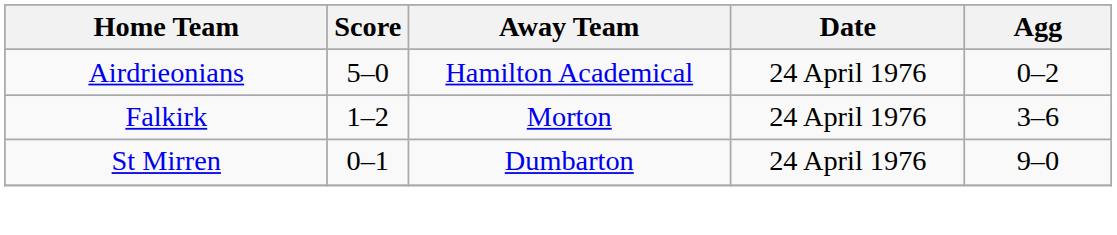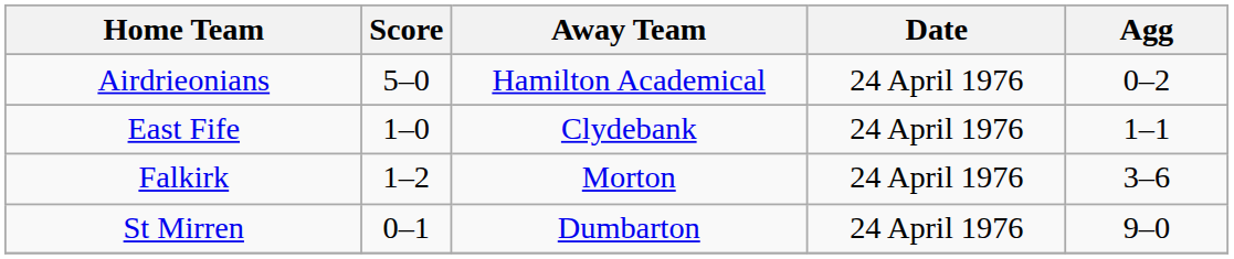 <table class="wikitable" style="text-align:center;">
 <tr>
 <th width=175>Home Team</th>
 <th width=20>Score</th>
 <th width=175>Away Team</th>
 <th width= 125>Date</th>
 <th width= 75>Agg</th>
 </tr>
 <tr>
 <td><a href='#'>Airdrieonians</a></td>
 <td>5–0</td>
 <td><a href='#'>Hamilton Academical</a></td>
 <td>24 April 1976</td>
 <td>0–2</td>
+</tr>
+<tr>
+<td><a href='#'>East Fife</a></td>
+<td>1–0</td>
+<td><a href='#'>Clydebank</a></td>
+<td>24 April 1976</td>
+<td>1–1</td>
 </tr>
 <tr>
 <td><a href='#'>Falkirk</a></td>
 <td>1–2</td>
 <td><a href='#'>Morton</a></td>
 <td>24 April 1976</td>
 <td>3–6</td>
 </tr>
 <tr>
 <td><a href='#'>St Mirren</a></td>
 <td>0–1</td>
 <td><a href='#'>Dumbarton</a></td>
 <td>24 April 1976</td>
 <td>9–0</td>
 </tr>
 <tr>
 </tr>
 </table>
